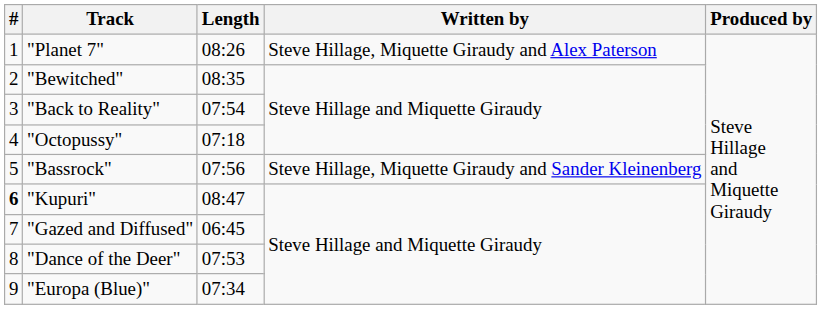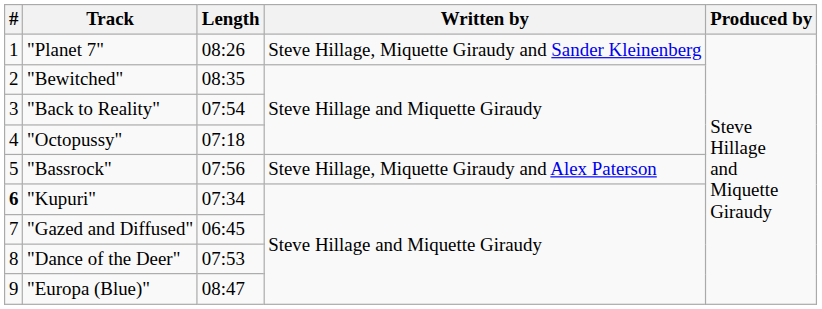 <table class="wikitable">
 <tr>
 <th>#</th>
 <th>Track</th>
 <th>Length</th>
 <th>Written by</th>
 <th>Produced by</th>
 </tr>
 <tr>
 <td>1</td>
 <td>"Planet 7"</td>
 <td>08:26</td>
-<td>Steve Hillage, Miquette Giraudy and <a href='#'>Alex Paterson</a></td>
+<td>Steve Hillage, Miquette Giraudy and <a href='#'>Sander Kleinenberg</a></td>
 <td rowspan="9">Steve <br>Hillage <br>and <br>Miquette <br>Giraudy</td>
 </tr>
 <tr>
 <td>2</td>
 <td>"Bewitched"</td>
 <td>08:35</td>
 <td rowspan="3">Steve Hillage and Miquette Giraudy</td>
 </tr>
 <tr>
 <td>3</td>
 <td>"Back to Reality"</td>
 <td>07:54</td>
 </tr>
 <tr>
 <td>4</td>
 <td>"Octopussy"</td>
 <td>07:18</td>
 </tr>
 <tr>
 <td>5</td>
 <td>"Bassrock"</td>
 <td>07:56</td>
-<td>Steve Hillage, Miquette Giraudy and <a href='#'>Sander Kleinenberg</a></td>
+<td>Steve Hillage, Miquette Giraudy and <a href='#'>Alex Paterson</a></td>
 </tr>
 <tr>
 <td><strong>6</strong></td>
 <td>"Kupuri"</td>
-<td>08:47</td>
+<td>07:34</td>
 <td rowspan="4">Steve Hillage and Miquette Giraudy</td>
 </tr>
 <tr>
 <td>7</td>
 <td>"Gazed and Diffused"</td>
 <td>06:45</td>
 </tr>
 <tr>
 <td>8</td>
 <td>"Dance of the Deer"</td>
 <td>07:53</td>
 </tr>
 <tr>
 <td>9</td>
 <td>"Europa (Blue)"</td>
-<td>07:34</td>
+<td>08:47</td>
 </tr>
 </table>
